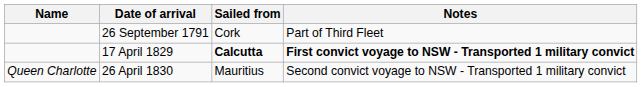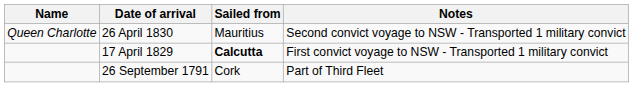 <table class="wikitable sortable" border="1">
 <tr>
 <th>Name</th>
 <th>Date of arrival</th>
 <th>Sailed from</th>
 <th>Notes</th>
 </tr>
 <tr>
+<td><em>Queen Charlotte</em></td>
+<td>26 April 1830</td>
+<td>Mauritius</td>
+<td>Second convict voyage to NSW - Transported 1 military convict</td>
+</tr>
+<tr>
+<td></td>
+<td>17 April 1829</td>
+<td><strong>Calcutta</strong></td>
+<td>First convict voyage to NSW - Transported 1 military convict</td>
+</tr>
+<tr>
 <td></td>
 <td>26 September 1791</td>
 <td>Cork</td>
 <td>Part of Third Fleet</td>
 </tr>
-<tr>
-<td></td>
-<td>17 April 1829</td>
-<td><strong>Calcutta</strong></td>
-<td><strong>First convict voyage to NSW - Transported 1 military convict</strong></td>
-</tr>
-<tr>
-<td><em>Queen Charlotte</em></td>
-<td>26 April 1830</td>
-<td>Mauritius</td>
-<td>Second convict voyage to NSW - Transported 1 military convict</td>
-</tr>
 </table>
